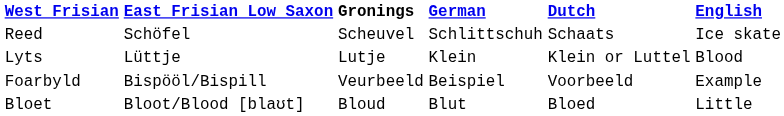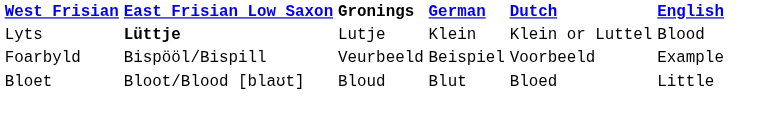 <table>
 <tr>
 <td><strong><a href='#'>West Frisian</a></strong></td>
 <td><strong><a href='#'>East Frisian Low Saxon</a></strong></td>
 <td><strong>Gronings</strong></td>
 <td><strong><a href='#'>German</a></strong></td>
 <td><strong><a href='#'>Dutch</a></strong></td>
 <td><strong><a href='#'>English</a></strong></td>
 </tr>
 <tr>
-<td>Reed</td>
-<td>Schöfel</td>
-<td>Scheuvel</td>
-<td>Schlittschuh</td>
-<td>Schaats</td>
-<td>Ice skate</td>
-</tr>
-<tr>
 <td>Lyts</td>
-<td>Lüttje</td>
+<td><strong>Lüttje</strong></td>
 <td>Lutje</td>
 <td>Klein</td>
 <td>Klein or Luttel</td>
 <td>Blood</td>
 </tr>
 <tr>
 <td>Foarbyld</td>
 <td>Bispööl/Bispill</td>
 <td>Veurbeeld</td>
 <td>Beispiel</td>
 <td>Voorbeeld</td>
 <td>Example</td>
 </tr>
 <tr>
 <td>Bloet</td>
 <td>Bloot/Blood [blaʊt]</td>
 <td>Bloud</td>
 <td>Blut</td>
 <td>Bloed</td>
 <td>Little</td>
 </tr>
 </table>
